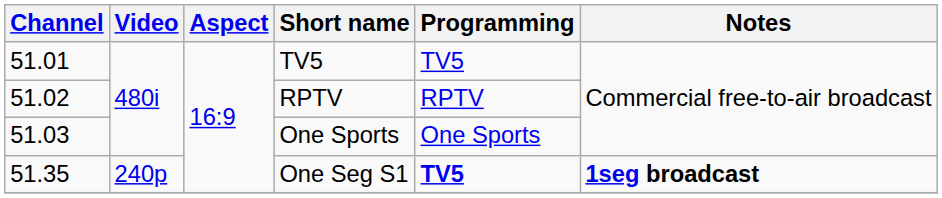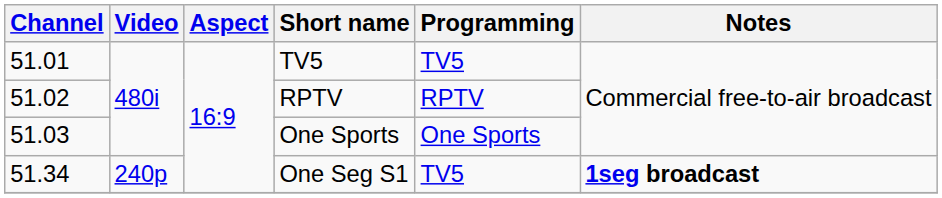 <table class="wikitable">
 <tr>
 <th><a href='#'>Channel</a></th>
 <th><a href='#'>Video</a></th>
 <th><a href='#'>Aspect</a></th>
 <th>Short name</th>
 <th>Programming</th>
 <th>Notes</th>
 </tr>
 <tr>
 <td>51.01</td>
 <td rowspan="3"><a href='#'>480i</a></td>
 <td rowspan="4"><a href='#'>16:9</a></td>
 <td>TV5</td>
 <td><a href='#'>TV5</a> </td>
 <td rowspan="3">Commercial free-to-air broadcast</td>
 </tr>
 <tr>
 <td>51.02</td>
 <td>RPTV</td>
 <td><a href='#'>RPTV</a> </td>
 </tr>
 <tr>
 <td>51.03</td>
 <td>One Sports</td>
 <td><a href='#'>One Sports</a></td>
 </tr>
 <tr>
-<td>51.35</td>
+<td>51.34</td>
 <td><a href='#'>240p</a></td>
 <td>One Seg S1</td>
-<td><strong><a href='#'>TV5</a></strong></td>
+<td><a href='#'>TV5</a></td>
 <td><strong><a href='#'>1seg</a> broadcast</strong></td>
 </tr>
 <tr>
 </tr>
 </table>
